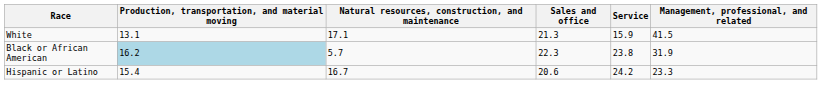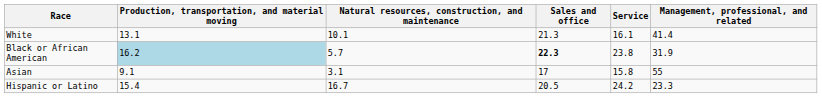 <table class="wikitable sortable">
 <tr>
 <th>Race</th>
 <th>Production, transportation, and material moving</th>
 <th>Natural resources, construction, and maintenance</th>
 <th>Sales and office</th>
 <th>Service</th>
 <th>Management, professional, and related</th>
 </tr>
 <tr>
 <td>White</td>
 <td>13.1</td>
-<td>17.1</td>
+<td>10.1</td>
 <td>21.3</td>
-<td>15.9</td>
-<td>41.5</td>
+<td>16.1</td>
+<td>41.4</td>
 </tr>
 <tr>
 <td>Black or African American</td>
 <td style="background: lightblue;">16.2</td>
 <td>5.7</td>
-<td>22.3</td>
+<td><strong>22.3</strong></td>
 <td>23.8</td>
 <td>31.9</td>
+</tr>
+<tr>
+<td>Asian</td>
+<td>9.1</td>
+<td>3.1</td>
+<td>17</td>
+<td>15.8</td>
+<td>55</td>
 </tr>
 <tr>
 <td>Hispanic or Latino</td>
 <td>15.4</td>
 <td>16.7</td>
-<td>20.6</td>
+<td>20.5</td>
 <td>24.2</td>
 <td>23.3</td>
 </tr>
 </table>
